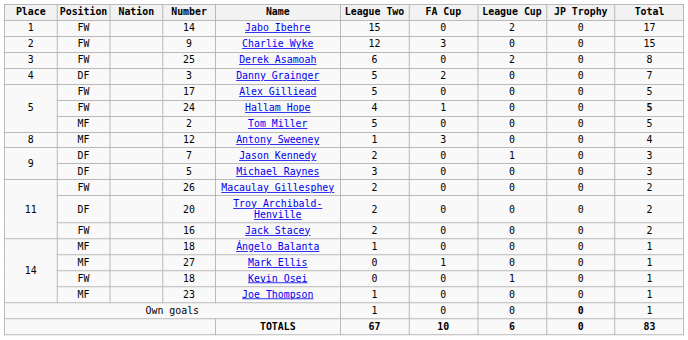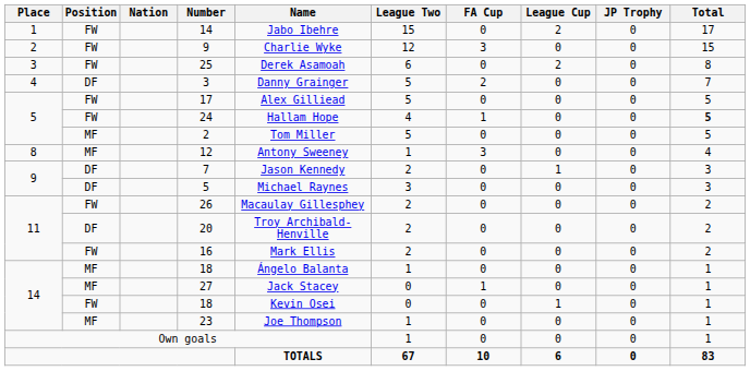 <table class="wikitable" style="font-size: 95%; text-align: center;">
 <tr>
 <th width=60>Place</th>
 <th width=60>Position</th>
 <th width=60>Nation</th>
 <th width=60>Number</th>
 <th width=150>Name</th>
 <th width=80>League Two</th>
 <th width=80>FA Cup</th>
 <th width=80>League Cup</th>
 <th width=80>JP Trophy</th>
 <th width=80>Total</th>
 </tr>
 <tr>
 <td>1</td>
 <td>FW</td>
 <td></td>
 <td>14</td>
 <td><a href='#'>Jabo Ibehre</a></td>
 <td>15</td>
 <td>0</td>
 <td>2</td>
 <td>0</td>
 <td>17</td>
 </tr>
 <tr>
 <td>2</td>
 <td>FW</td>
 <td></td>
 <td>9</td>
 <td><a href='#'>Charlie Wyke</a></td>
 <td>12</td>
 <td>3</td>
 <td>0</td>
 <td>0</td>
 <td>15</td>
 </tr>
 <tr>
 <td>3</td>
 <td>FW</td>
 <td></td>
 <td>25</td>
 <td><a href='#'>Derek Asamoah</a></td>
 <td>6</td>
 <td>0</td>
 <td>2</td>
 <td>0</td>
 <td>8</td>
 </tr>
 <tr>
 <td>4</td>
 <td>DF</td>
 <td></td>
 <td>3</td>
 <td><a href='#'>Danny Grainger</a></td>
 <td>5</td>
 <td>2</td>
 <td>0</td>
 <td>0</td>
 <td>7</td>
 </tr>
 <tr>
 <td rowspan=3>5</td>
 <td>FW</td>
 <td></td>
 <td>17</td>
 <td><a href='#'>Alex Gilliead</a></td>
 <td>5</td>
 <td>0</td>
 <td>0</td>
 <td>0</td>
 <td>5</td>
 </tr>
 <tr>
 <td>FW</td>
 <td></td>
 <td>24</td>
 <td><a href='#'>Hallam Hope</a></td>
 <td>4</td>
 <td>1</td>
 <td>0</td>
 <td>0</td>
 <td><strong>5</strong></td>
 </tr>
 <tr>
 <td>MF</td>
 <td></td>
 <td>2</td>
 <td><a href='#'>Tom Miller</a></td>
 <td>5</td>
 <td>0</td>
 <td>0</td>
 <td>0</td>
 <td>5</td>
 </tr>
 <tr>
 <td>8</td>
 <td>MF</td>
 <td></td>
 <td>12</td>
 <td><a href='#'>Antony Sweeney</a></td>
 <td>1</td>
 <td>3</td>
 <td>0</td>
 <td>0</td>
 <td>4</td>
 </tr>
 <tr>
 <td rowspan=2>9</td>
 <td>DF</td>
 <td></td>
 <td>7</td>
 <td><a href='#'>Jason Kennedy</a></td>
 <td>2</td>
 <td>0</td>
 <td>1</td>
 <td>0</td>
 <td>3</td>
 </tr>
 <tr>
 <td>DF</td>
 <td></td>
 <td>5</td>
 <td><a href='#'>Michael Raynes</a></td>
 <td>3</td>
 <td>0</td>
 <td>0</td>
 <td>0</td>
 <td>3</td>
 </tr>
 <tr>
 <td rowspan=3>11</td>
 <td>FW</td>
 <td></td>
 <td>26</td>
 <td><a href='#'>Macaulay Gillesphey</a></td>
 <td>2</td>
 <td>0</td>
 <td>0</td>
 <td>0</td>
 <td>2</td>
 </tr>
 <tr>
 <td>DF</td>
 <td></td>
 <td>20</td>
 <td><a href='#'>Troy Archibald-Henville</a></td>
 <td>2</td>
 <td>0</td>
 <td>0</td>
 <td>0</td>
 <td>2</td>
 </tr>
 <tr>
 <td>FW</td>
 <td></td>
 <td>16</td>
-<td><a href='#'>Jack Stacey</a></td>
+<td><a href='#'>Mark Ellis</a></td>
 <td>2</td>
 <td>0</td>
 <td>0</td>
 <td>0</td>
 <td>2</td>
 </tr>
 <tr>
 <td rowspan=4>14</td>
 <td>MF</td>
 <td></td>
 <td>18</td>
 <td><a href='#'>Ángelo Balanta</a></td>
 <td>1</td>
 <td>0</td>
 <td>0</td>
 <td>0</td>
 <td>1</td>
 </tr>
 <tr>
 <td>MF</td>
 <td></td>
 <td>27</td>
-<td><a href='#'>Mark Ellis</a></td>
+<td><a href='#'>Jack Stacey</a></td>
 <td>0</td>
 <td>1</td>
 <td>0</td>
 <td>0</td>
 <td>1</td>
 </tr>
 <tr>
 <td>FW</td>
 <td></td>
 <td>18</td>
 <td><a href='#'>Kevin Osei</a></td>
 <td>0</td>
 <td>0</td>
 <td>1</td>
 <td>0</td>
 <td>1</td>
 </tr>
 <tr>
 <td>MF</td>
 <td></td>
 <td>23</td>
 <td><a href='#'>Joe Thompson</a></td>
 <td>1</td>
 <td>0</td>
 <td>0</td>
 <td>0</td>
 <td>1</td>
 </tr>
 <tr>
 <td colspan=5>Own goals</td>
 <td>1</td>
 <td>0</td>
 <td>0</td>
-<td><strong>0</strong></td>
+<td>0</td>
 <td>1</td>
 </tr>
 <tr>
 <td colspan="4"></td>
 <td><strong>TOTALS</strong></td>
 <td><strong>67</strong></td>
 <td><strong>10</strong></td>
 <td><strong>6</strong></td>
 <td><strong>0</strong></td>
 <td><strong>83</strong></td>
 </tr>
 </table>
